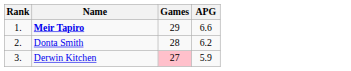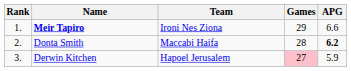 <table class="wikitable sortable" style="text-align: center">
 <tr>
 <th>Rank</th>
 <th width=200>Name</th>
+<th width=200>Team</th>
 <th>Games</th>
 <th width=40>APG</th>
 </tr>
 <tr>
 <td>1.</td>
 <td align="left"> <strong><a href='#'>Meir Tapiro</a></strong></td>
+<td align="left"><a href='#'>Ironi Nes Ziona</a></td>
 <td>29</td>
 <td>6.6</td>
 </tr>
 <tr>
 <td>2.</td>
 <td align="left"> <a href='#'>Donta Smith</a></td>
+<td align="left"><a href='#'>Maccabi Haifa</a></td>
 <td>28</td>
-<td>6.2</td>
+<td><strong>6.2</strong></td>
 </tr>
 <tr>
 <td>3.</td>
 <td align="left"> <a href='#'>Derwin Kitchen</a></td>
+<td align="left"><a href='#'>Hapoel Jerusalem</a></td>
 <td style="background: pink;">27</td>
 <td>5.9</td>
 </tr>
 </table>
